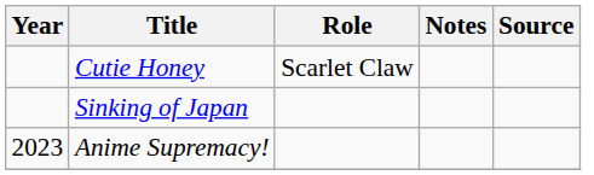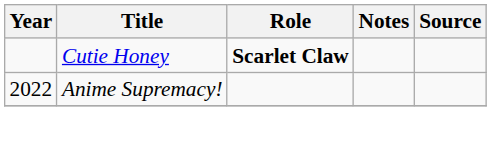 <table class="wikitable sortable plainrowheaders">
 <tr>
 <th>Year</th>
 <th>Title</th>
 <th>Role</th>
 <th class="unsortable">Notes</th>
 <th class="unsortable">Source</th>
 </tr>
 <tr>
 <td></td>
 <td><em><a href='#'>Cutie Honey</a></em></td>
-<td>Scarlet Claw</td>
+<td><strong>Scarlet Claw</strong></td>
 <td></td>
 <td></td>
 </tr>
 <tr>
-<td></td>
-<td><em><a href='#'>Sinking of Japan</a></em></td>
-<td></td>
-<td></td>
-<td></td>
-</tr>
-<tr>
-<td>2023</td>
+<td>2022</td>
 <td><em>Anime Supremacy!</em></td>
 <td></td>
 <td></td>
 <td></td>
 </tr>
 <tr>
 </tr>
 </table>
